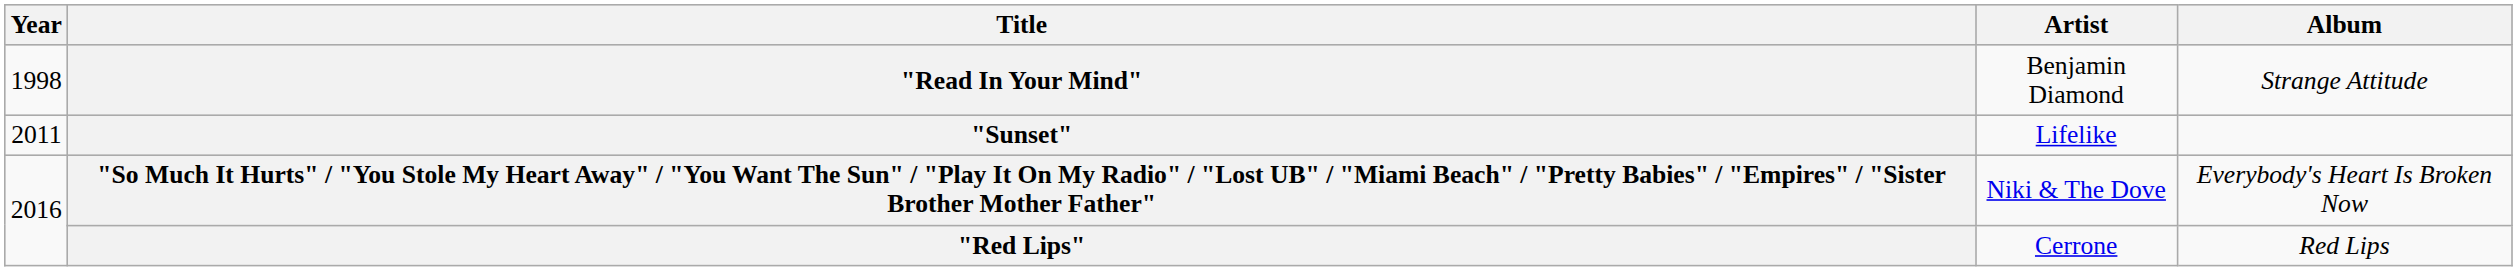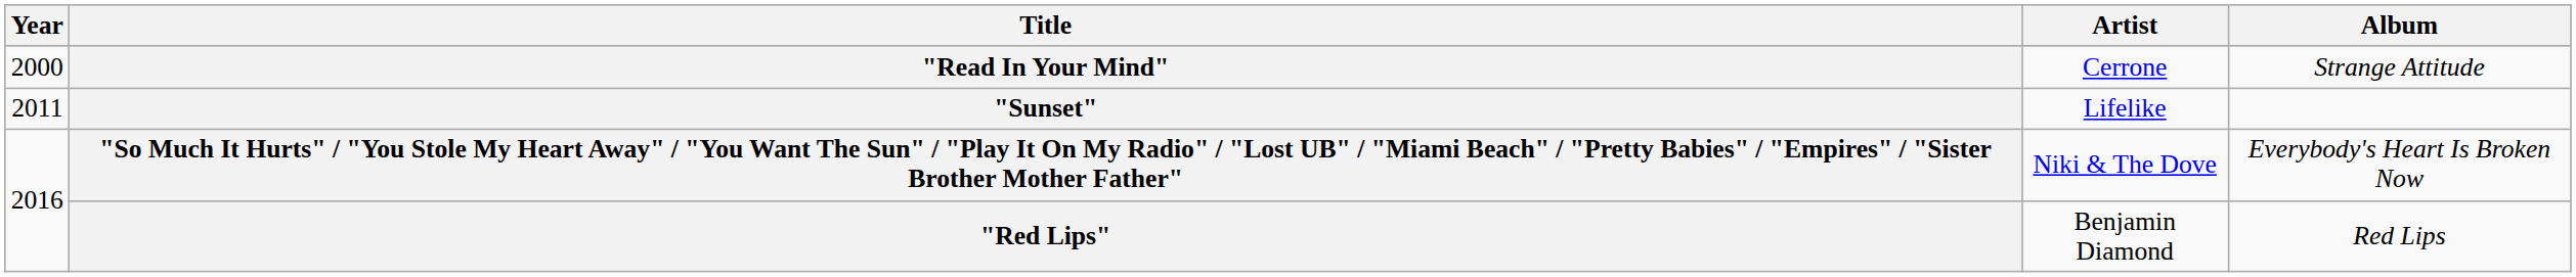 <table class="wikitable plainrowheaders" style="text-align:center;">
 <tr>
 <th>Year</th>
 <th>Title</th>
 <th>Artist</th>
 <th>Album</th>
 </tr>
 <tr>
-<td>1998</td>
+<td>2000</td>
 <th scope="row">"Read In Your Mind"</th>
-<td>Benjamin Diamond</td>
+<td><a href='#'>Cerrone</a></td>
 <td><em>Strange Attitude</em></td>
 </tr>
 <tr>
 <td>2011</td>
 <th scope="row">"Sunset"</th>
 <td><a href='#'>Lifelike</a></td>
 <td></td>
 </tr>
 <tr>
 <td rowspan="2">2016</td>
 <th scope="row">"So Much It Hurts" / "You Stole My Heart Away" / "You Want The Sun" / "Play It On My Radio" / "Lost UB" / "Miami Beach" / "Pretty Babies" / "Empires" / "Sister Brother Mother Father"</th>
 <td><a href='#'>Niki & The Dove</a></td>
 <td><em>Everybody's Heart Is Broken Now</em></td>
 </tr>
 <tr>
 <th scope="row">"Red Lips"</th>
-<td><a href='#'>Cerrone</a></td>
+<td>Benjamin Diamond</td>
 <td><em>Red Lips</em></td>
 </tr>
 </table>
